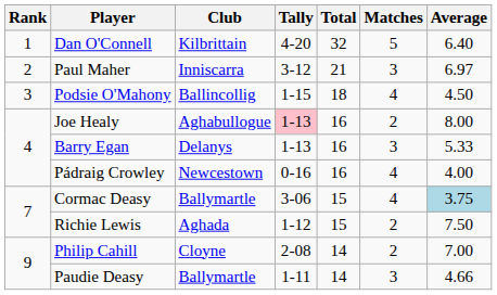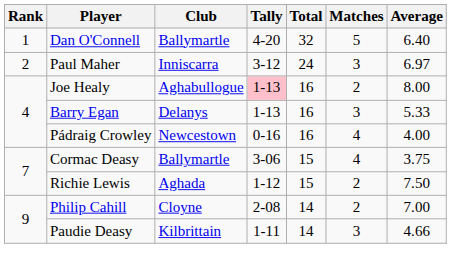 <table class="wikitable">
 <tr>
 <th>Rank</th>
 <th>Player</th>
 <th>Club</th>
 <th>Tally</th>
 <th>Total</th>
 <th>Matches</th>
 <th>Average</th>
 </tr>
 <tr>
 <td rowspan="1" style="text-align:center;">1</td>
 <td><a href='#'>Dan O'Connell</a></td>
-<td><a href='#'>Kilbrittain</a></td>
+<td><a href='#'>Ballymartle</a></td>
 <td align=center>4-20</td>
 <td align=center>32</td>
 <td align=center>5</td>
 <td align=center>6.40</td>
 </tr>
 <tr>
 <td rowspan="1" style="text-align:center;">2</td>
 <td>Paul Maher</td>
 <td><a href='#'>Inniscarra</a></td>
 <td align=center>3-12</td>
-<td align=center>21</td>
+<td align=center>24</td>
 <td align=center>3</td>
 <td align=center>6.97</td>
-</tr>
-<tr>
-<td rowspan="1" style="text-align:center;">3</td>
-<td><a href='#'>Podsie O'Mahony</a></td>
-<td><a href='#'>Ballincollig</a></td>
-<td align=center>1-15</td>
-<td align=center>18</td>
-<td align=center>4</td>
-<td align=center>4.50</td>
 </tr>
 <tr>
 <td rowspan="3" style="text-align:center;">4</td>
 <td>Joe Healy</td>
 <td><a href='#'>Aghabullogue</a></td>
 <td align=center style="background: pink;">1-13</td>
 <td align=center>16</td>
 <td align=center>2</td>
 <td align=center>8.00</td>
 </tr>
 <tr>
 <td><a href='#'>Barry Egan</a></td>
 <td><a href='#'>Delanys</a></td>
 <td align=center>1-13</td>
 <td align=center>16</td>
 <td align=center>3</td>
 <td align=center>5.33</td>
 </tr>
 <tr>
 <td>Pádraig Crowley</td>
 <td><a href='#'>Newcestown</a></td>
 <td align=center>0-16</td>
 <td align=center>16</td>
 <td align=center>4</td>
 <td align=center>4.00</td>
 </tr>
 <tr>
 <td rowspan="2" style="text-align:center;">7</td>
 <td>Cormac Deasy</td>
 <td><a href='#'>Ballymartle</a></td>
 <td align=center>3-06</td>
 <td align=center>15</td>
 <td align=center>4</td>
-<td align=center style="background: lightblue;">3.75</td>
+<td align=center>3.75</td>
 </tr>
 <tr>
 <td>Richie Lewis</td>
 <td><a href='#'>Aghada</a></td>
 <td align=center>1-12</td>
 <td align=center>15</td>
 <td align=center>2</td>
 <td align=center>7.50</td>
 </tr>
 <tr>
 <td rowspan="2" style="text-align:center;">9</td>
 <td><a href='#'>Philip Cahill</a></td>
 <td><a href='#'>Cloyne</a></td>
 <td align=center>2-08</td>
 <td align=center>14</td>
 <td align=center>2</td>
 <td align=center>7.00</td>
 </tr>
 <tr>
 <td>Paudie Deasy</td>
-<td><a href='#'>Ballymartle</a></td>
+<td><a href='#'>Kilbrittain</a></td>
 <td align=center>1-11</td>
 <td align=center>14</td>
 <td align=center>3</td>
 <td align=center>4.66</td>
 </tr>
 </table>
